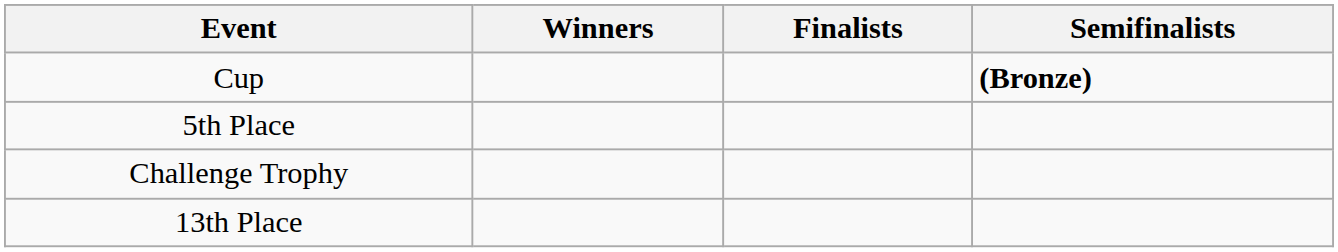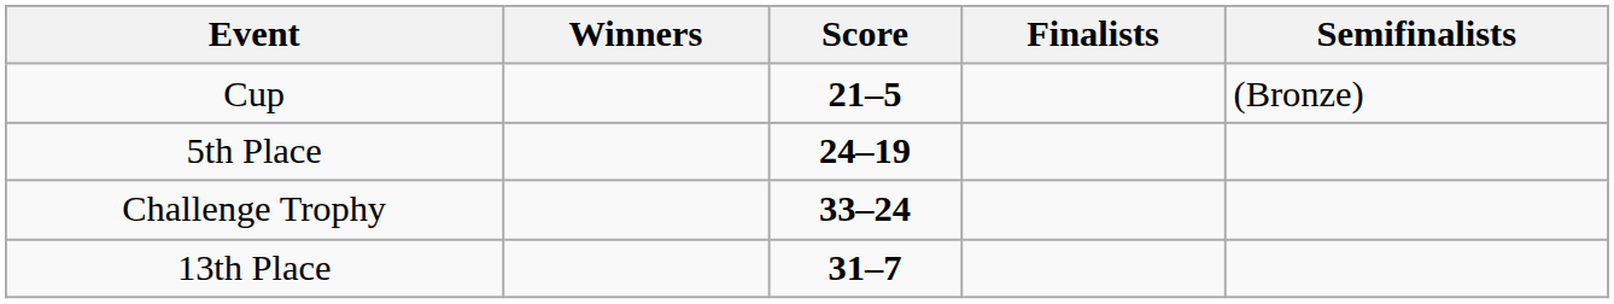 <table class="wikitable" width=700 style="text-align: center">
 <tr>
 <th>Event</th>
 <th>Winners</th>
+<th>Score</th>
 <th>Finalists</th>
 <th>Semifinalists</th>
 </tr>
 <tr>
 <td>Cup</td>
 <td align=left><strong></strong></td>
+<td><strong>21–5</strong></td>
 <td align=left></td>
-<td align=left><strong> (Bronze)<br></strong></td>
+<td align=left> (Bronze)<br></td>
 </tr>
 <tr>
 <td>5th Place</td>
 <td align=left><strong></strong></td>
+<td><strong>24–19</strong></td>
 <td align=left></td>
 <td align=left><br></td>
 </tr>
 <tr>
 <td>Challenge Trophy</td>
 <td align=left><strong></strong></td>
+<td><strong>33–24</strong></td>
 <td align=left></td>
 <td align=left><br></td>
 </tr>
 <tr>
 <td>13th Place</td>
 <td align=left><strong></strong></td>
+<td><strong>31–7</strong></td>
 <td align=left></td>
 <td align=left><br></td>
 </tr>
 </table>
